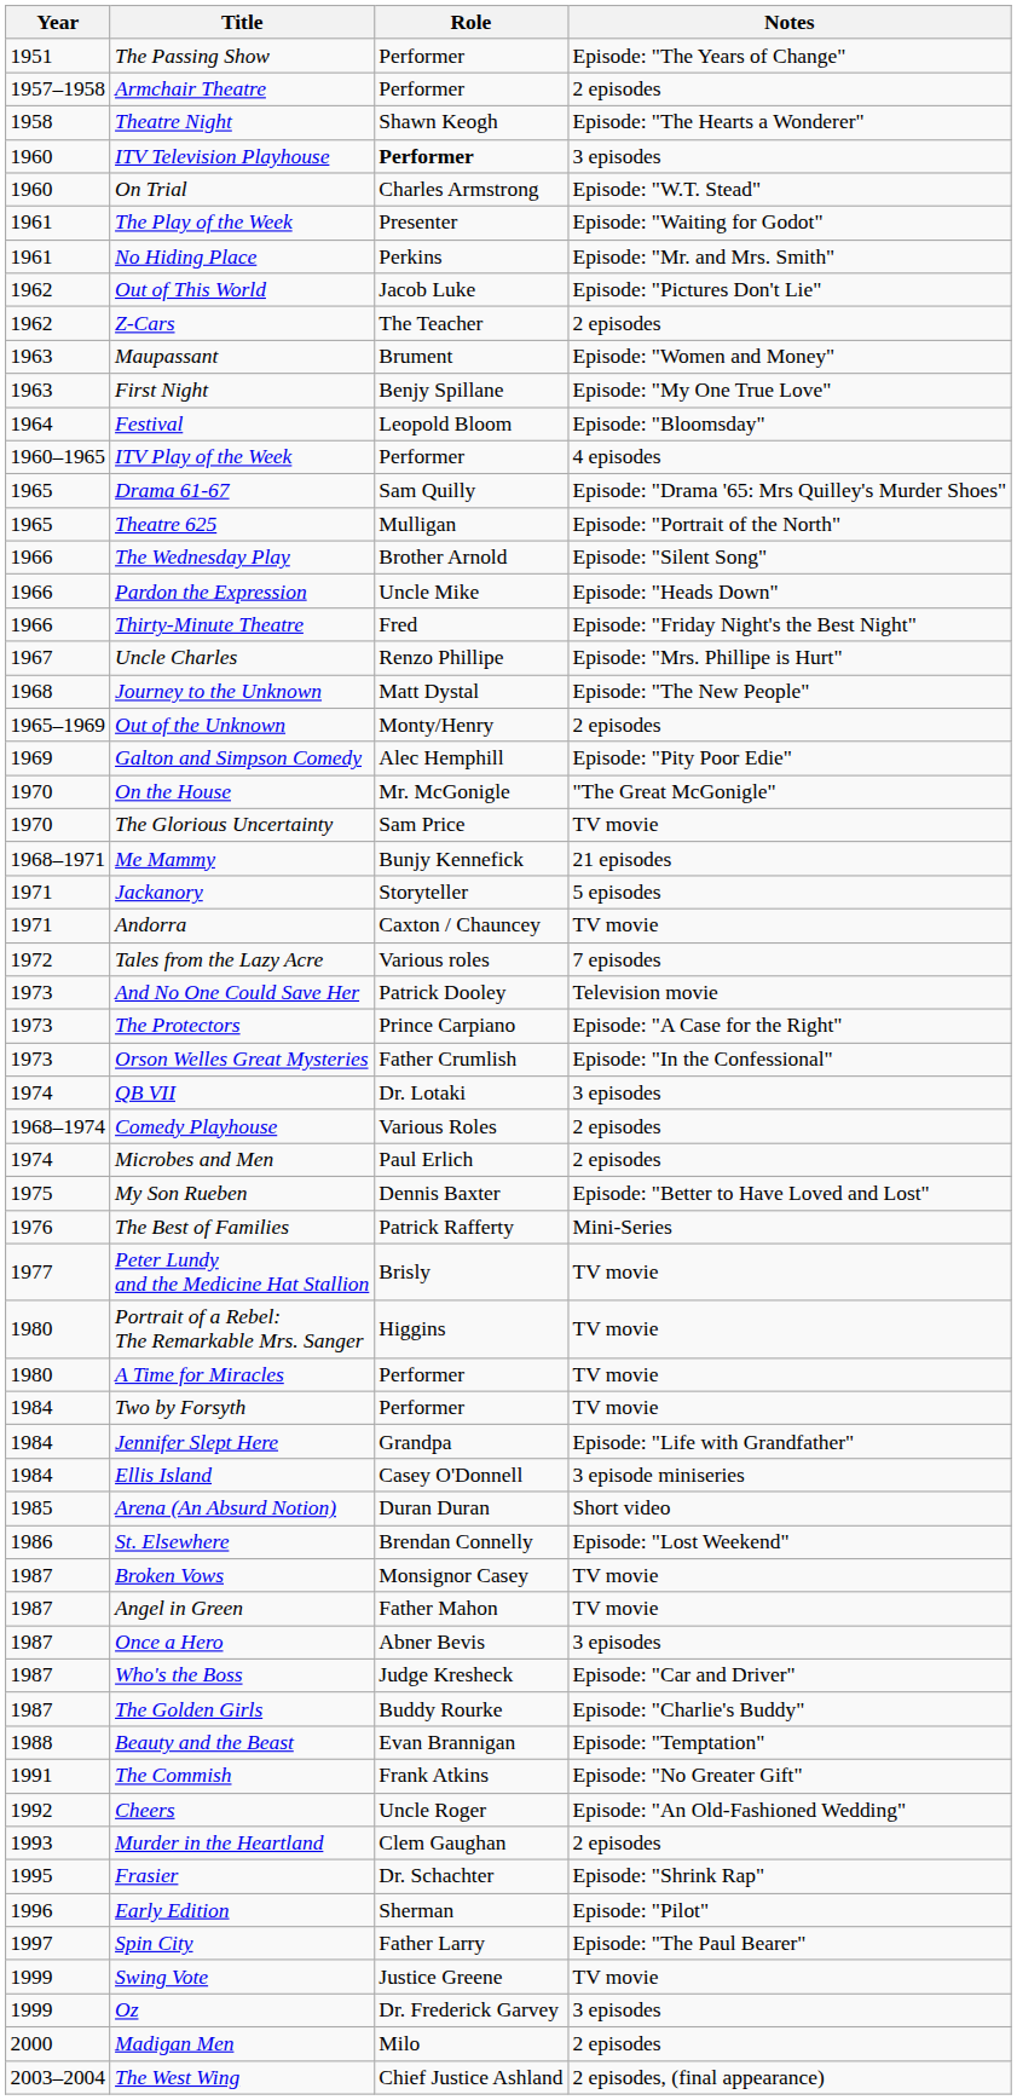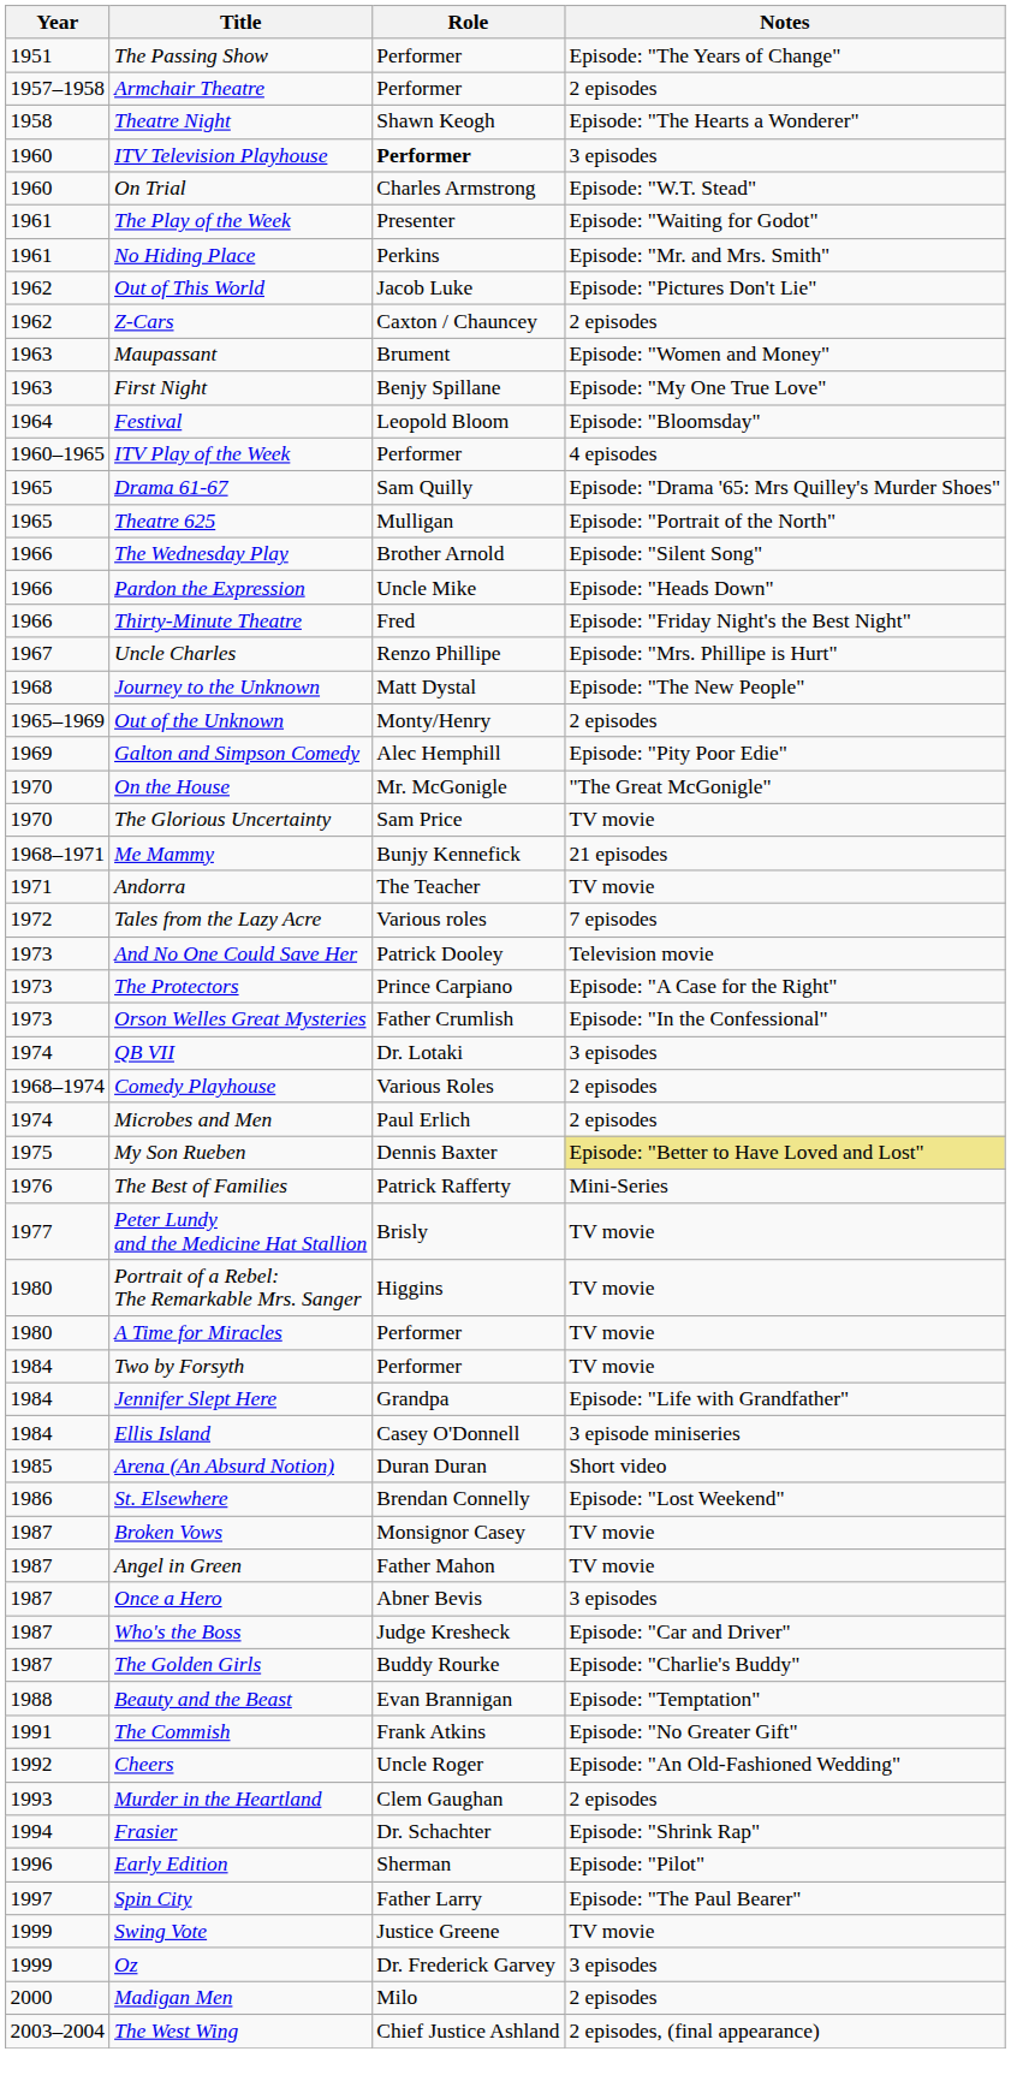 <table class = "wikitable sortable">
 <tr>
 <th>Year</th>
 <th>Title</th>
 <th>Role</th>
 <th>Notes</th>
 </tr>
 <tr>
 <td>1951</td>
 <td><em>The Passing Show</em></td>
 <td>Performer</td>
 <td>Episode: "The Years of Change"</td>
 </tr>
 <tr>
 <td>1957–1958</td>
 <td><em><a href='#'>Armchair Theatre</a></em></td>
 <td>Performer</td>
 <td>2 episodes</td>
 </tr>
 <tr>
 <td>1958</td>
 <td><em><a href='#'>Theatre Night</a></em></td>
 <td>Shawn Keogh</td>
 <td>Episode: "The Hearts a Wonderer"</td>
 </tr>
 <tr>
 <td>1960</td>
 <td><em><a href='#'>ITV Television Playhouse</a></em></td>
 <td><strong>Performer</strong></td>
 <td>3 episodes</td>
 </tr>
 <tr>
 <td>1960</td>
 <td><em>On Trial</em></td>
 <td>Charles Armstrong</td>
 <td>Episode: "W.T. Stead"</td>
 </tr>
 <tr>
 <td>1961</td>
 <td><em><a href='#'>The Play of the Week</a></em></td>
 <td>Presenter</td>
 <td>Episode: "Waiting for Godot"</td>
 </tr>
 <tr>
 <td>1961</td>
 <td><em><a href='#'>No Hiding Place</a></em></td>
 <td>Perkins</td>
 <td>Episode: "Mr. and Mrs. Smith"</td>
 </tr>
 <tr>
 <td>1962</td>
 <td><em><a href='#'>Out of This World</a></em></td>
 <td>Jacob Luke</td>
 <td>Episode: "Pictures Don't Lie"</td>
 </tr>
 <tr>
 <td>1962</td>
 <td><em><a href='#'>Z-Cars</a></em></td>
-<td>The Teacher</td>
+<td>Caxton / Chauncey</td>
 <td>2 episodes</td>
 </tr>
 <tr>
 <td>1963</td>
 <td><em>Maupassant</em></td>
 <td>Brument</td>
 <td>Episode: "Women and Money"</td>
 </tr>
 <tr>
 <td>1963</td>
 <td><em>First Night</em></td>
 <td>Benjy Spillane</td>
 <td>Episode: "My One True Love"</td>
 </tr>
 <tr>
 <td>1964</td>
 <td><em><a href='#'>Festival</a></em></td>
 <td>Leopold Bloom</td>
 <td>Episode: "Bloomsday"</td>
 </tr>
 <tr>
 <td>1960–1965</td>
 <td><em><a href='#'>ITV Play of the Week</a></em></td>
 <td>Performer</td>
 <td>4 episodes</td>
 </tr>
 <tr>
 <td>1965</td>
 <td><em><a href='#'>Drama 61-67</a></em></td>
 <td>Sam Quilly</td>
 <td>Episode: "Drama '65: Mrs Quilley's Murder Shoes"</td>
 </tr>
 <tr>
 <td>1965</td>
 <td><em><a href='#'>Theatre 625</a></em></td>
 <td>Mulligan</td>
 <td>Episode: "Portrait of the North"</td>
 </tr>
 <tr>
 <td>1966</td>
 <td><em><a href='#'>The Wednesday Play</a></em></td>
 <td>Brother Arnold</td>
 <td>Episode: "Silent Song"</td>
 </tr>
 <tr>
 <td>1966</td>
 <td><em><a href='#'>Pardon the Expression</a></em></td>
 <td>Uncle Mike</td>
 <td>Episode: "Heads Down"</td>
 </tr>
 <tr>
 <td>1966</td>
 <td><em><a href='#'>Thirty-Minute Theatre</a></em></td>
 <td>Fred</td>
 <td>Episode: "Friday Night's the Best Night"</td>
 </tr>
 <tr>
 <td>1967</td>
 <td><em>Uncle Charles</em></td>
 <td>Renzo Phillipe</td>
 <td>Episode: "Mrs. Phillipe is Hurt"</td>
 </tr>
 <tr>
 <td>1968</td>
 <td><em><a href='#'>Journey to the Unknown</a></em></td>
 <td>Matt Dystal</td>
 <td>Episode: "The New People"</td>
 </tr>
 <tr>
 <td>1965–1969</td>
 <td><em><a href='#'>Out of the Unknown</a></em></td>
 <td>Monty/Henry</td>
 <td>2 episodes</td>
 </tr>
 <tr>
 <td>1969</td>
 <td><em><a href='#'>Galton and Simpson Comedy</a></em></td>
 <td>Alec Hemphill</td>
 <td>Episode: "Pity Poor Edie"</td>
 </tr>
 <tr>
 <td>1970</td>
 <td><em><a href='#'>On the House</a></em></td>
 <td>Mr. McGonigle</td>
 <td>"The Great McGonigle"</td>
 </tr>
 <tr>
 <td>1970</td>
 <td><em>The Glorious Uncertainty</em></td>
 <td>Sam Price</td>
 <td>TV movie</td>
 </tr>
 <tr>
 <td>1968–1971</td>
 <td><em><a href='#'>Me Mammy</a></em></td>
 <td>Bunjy Kennefick</td>
 <td>21 episodes</td>
 </tr>
 <tr>
 <td>1971</td>
-<td><em><a href='#'>Jackanory</a></em></td>
-<td>Storyteller</td>
-<td>5 episodes</td>
-</tr>
-<tr>
-<td>1971</td>
 <td><em>Andorra</em></td>
-<td>Caxton / Chauncey</td>
+<td>The Teacher</td>
 <td>TV movie</td>
 </tr>
 <tr>
 <td>1972</td>
 <td><em>Tales from the Lazy Acre</em></td>
 <td>Various roles</td>
 <td>7 episodes</td>
 </tr>
 <tr>
 <td>1973</td>
 <td><em><a href='#'>And No One Could Save Her</a></em></td>
 <td>Patrick Dooley</td>
 <td>Television movie</td>
 </tr>
 <tr>
 <td>1973</td>
 <td><em><a href='#'>The Protectors</a></em></td>
 <td>Prince Carpiano</td>
 <td>Episode: "A Case for the Right"</td>
 </tr>
 <tr>
 <td>1973</td>
 <td><em><a href='#'>Orson Welles Great Mysteries</a></em></td>
 <td>Father Crumlish</td>
 <td>Episode: "In the Confessional"</td>
 </tr>
 <tr>
 <td>1974</td>
 <td><em><a href='#'>QB VII</a></em></td>
 <td>Dr. Lotaki</td>
 <td>3 episodes</td>
 </tr>
 <tr>
 <td>1968–1974</td>
 <td><em><a href='#'>Comedy Playhouse</a></em></td>
 <td>Various Roles</td>
 <td>2 episodes</td>
 </tr>
 <tr>
 <td>1974</td>
 <td><em>Microbes and Men</em></td>
 <td>Paul Erlich</td>
 <td>2 episodes</td>
 </tr>
 <tr>
 <td>1975</td>
 <td><em>My Son Rueben</em></td>
 <td>Dennis Baxter</td>
-<td>Episode: "Better to Have Loved and Lost"</td>
+<td style="background: khaki;">Episode: "Better to Have Loved and Lost"</td>
 </tr>
 <tr>
 <td>1976</td>
 <td><em>The Best of Families</em></td>
 <td>Patrick Rafferty</td>
 <td>Mini-Series</td>
 </tr>
 <tr>
 <td>1977</td>
 <td><em><a href='#'>Peter Lundy <br>and the Medicine Hat Stallion</a></em></td>
 <td>Brisly</td>
 <td>TV movie</td>
 </tr>
 <tr>
 <td>1980</td>
 <td><em>Portrait of a Rebel: <br>The Remarkable Mrs. Sanger</em></td>
 <td>Higgins</td>
 <td>TV movie</td>
 </tr>
 <tr>
 <td>1980</td>
 <td><em><a href='#'>A Time for Miracles</a></em></td>
 <td>Performer</td>
 <td>TV movie</td>
 </tr>
 <tr>
 <td>1984</td>
 <td><em>Two by Forsyth</em></td>
 <td>Performer</td>
 <td>TV movie</td>
 </tr>
 <tr>
 <td>1984</td>
 <td><em><a href='#'>Jennifer Slept Here</a></em></td>
 <td>Grandpa</td>
 <td>Episode: "Life with Grandfather"</td>
 </tr>
 <tr>
 <td>1984</td>
 <td><em><a href='#'>Ellis Island</a></em></td>
 <td>Casey O'Donnell</td>
 <td>3 episode miniseries</td>
 </tr>
 <tr>
 <td>1985</td>
 <td><em><a href='#'>Arena (An Absurd Notion)</a></em></td>
 <td>Duran Duran</td>
 <td>Short video</td>
 </tr>
 <tr>
 <td>1986</td>
 <td><em><a href='#'>St. Elsewhere</a></em></td>
 <td>Brendan Connelly</td>
 <td>Episode: "Lost Weekend"</td>
 </tr>
 <tr>
 <td>1987</td>
 <td><em><a href='#'>Broken Vows</a></em></td>
 <td>Monsignor Casey</td>
 <td>TV movie</td>
 </tr>
 <tr>
 <td>1987</td>
 <td><em>Angel in Green</em></td>
 <td>Father Mahon</td>
 <td>TV movie</td>
 </tr>
 <tr>
 <td>1987</td>
 <td><em><a href='#'>Once a Hero</a></em></td>
 <td>Abner Bevis</td>
 <td>3 episodes</td>
 </tr>
 <tr>
 <td>1987</td>
 <td><em><a href='#'>Who's the Boss</a></em></td>
 <td>Judge Kresheck</td>
 <td>Episode: "Car and Driver"</td>
 </tr>
 <tr>
 <td>1987</td>
 <td><em><a href='#'>The Golden Girls</a></em></td>
 <td>Buddy Rourke</td>
 <td>Episode: "Charlie's Buddy"</td>
 </tr>
 <tr>
 <td>1988</td>
 <td><em><a href='#'>Beauty and the Beast</a></em></td>
 <td>Evan Brannigan</td>
 <td>Episode: "Temptation"</td>
 </tr>
 <tr>
 <td>1991</td>
 <td><em><a href='#'>The Commish</a></em></td>
 <td>Frank Atkins</td>
 <td>Episode: "No Greater Gift"</td>
 </tr>
 <tr>
 <td>1992</td>
 <td><em><a href='#'>Cheers</a></em></td>
 <td>Uncle Roger</td>
 <td>Episode: "An Old-Fashioned Wedding"</td>
 </tr>
 <tr>
 <td>1993</td>
 <td><em><a href='#'>Murder in the Heartland</a></em></td>
 <td>Clem Gaughan</td>
 <td>2 episodes</td>
 </tr>
 <tr>
-<td>1995</td>
+<td>1994</td>
 <td><em><a href='#'>Frasier</a></em></td>
 <td>Dr. Schachter</td>
 <td>Episode: "Shrink Rap"</td>
 </tr>
 <tr>
 <td>1996</td>
 <td><em><a href='#'>Early Edition</a></em></td>
 <td>Sherman</td>
 <td>Episode: "Pilot"</td>
 </tr>
 <tr>
 <td>1997</td>
 <td><em><a href='#'>Spin City</a></em></td>
 <td>Father Larry</td>
 <td>Episode: "The Paul Bearer"</td>
 </tr>
 <tr>
 <td>1999</td>
 <td><em><a href='#'>Swing Vote</a></em></td>
 <td>Justice Greene</td>
 <td>TV movie</td>
 </tr>
 <tr>
 <td>1999</td>
 <td><em><a href='#'>Oz</a></em></td>
 <td>Dr. Frederick Garvey</td>
 <td>3 episodes</td>
 </tr>
 <tr>
 <td>2000</td>
 <td><em><a href='#'>Madigan Men</a></em></td>
 <td>Milo</td>
 <td>2 episodes</td>
 </tr>
 <tr>
 <td>2003–2004</td>
 <td><em><a href='#'>The West Wing</a></em></td>
 <td>Chief Justice Ashland</td>
 <td>2 episodes, (final appearance)</td>
 </tr>
 </table>
